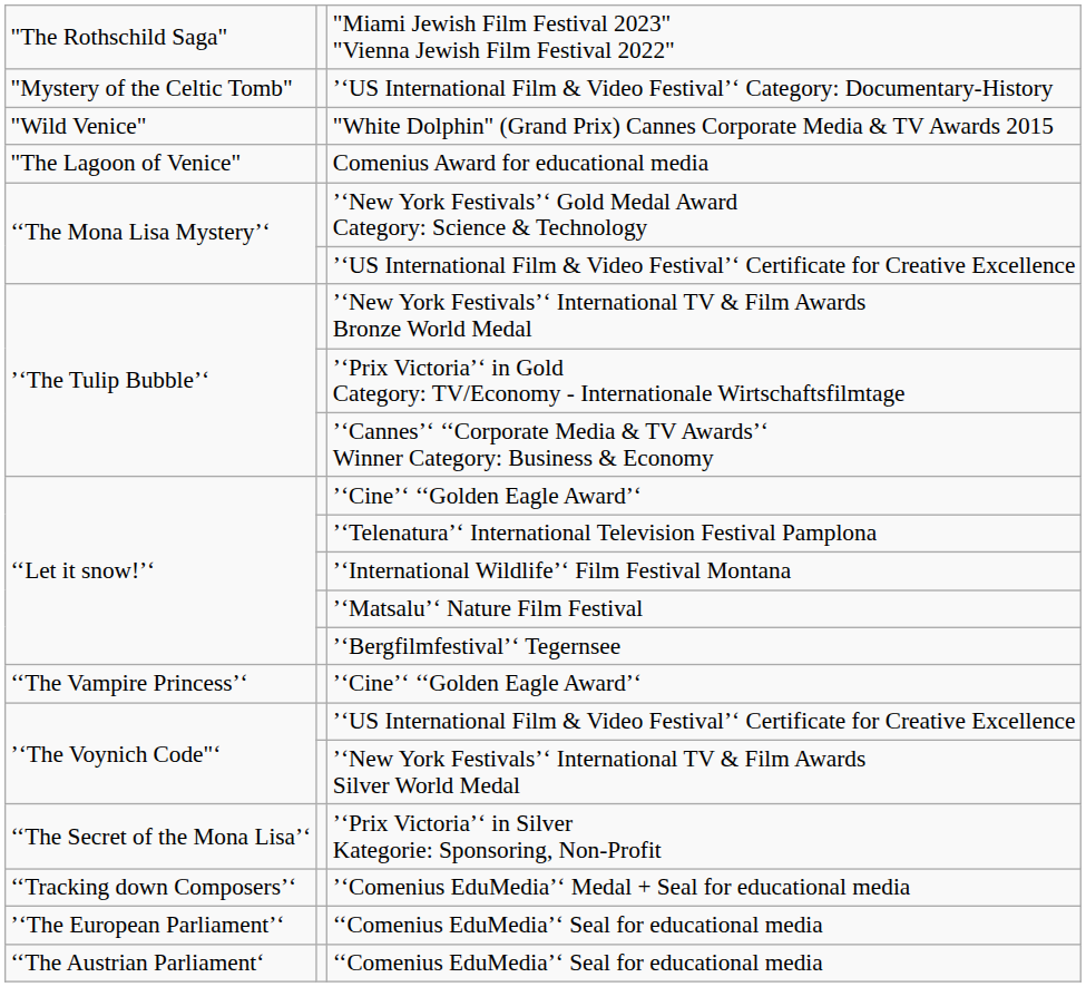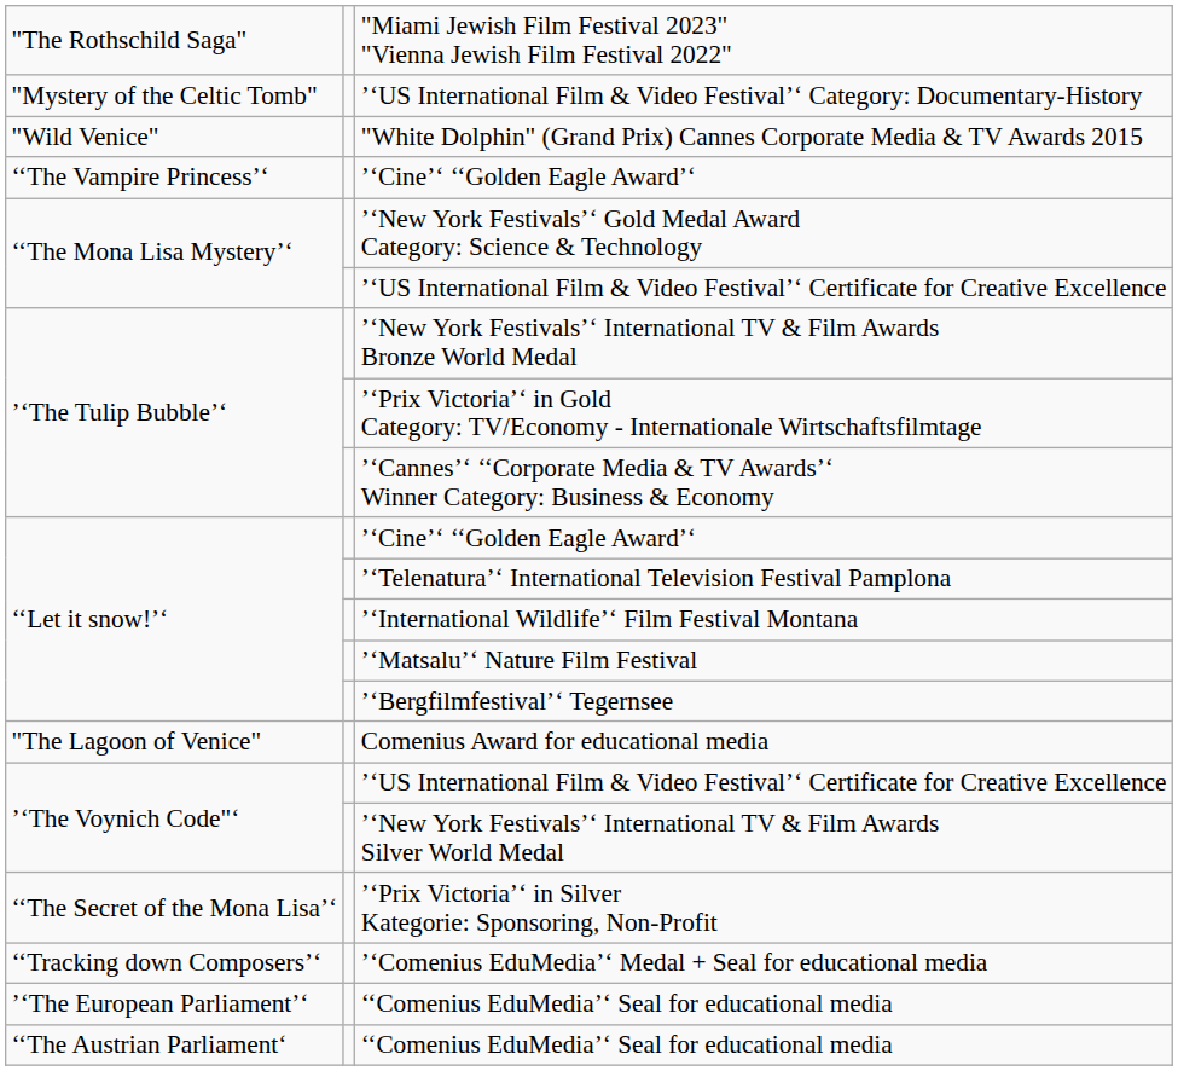 <table class="wikitable">
 <tr>
 <td>"The Rothschild Saga"</td>
 <td></td>
 <td>"Miami Jewish Film Festival 2023"<br>"Vienna Jewish Film Festival 2022"</td>
 </tr>
 <tr>
 <td>"Mystery of the Celtic Tomb"</td>
 <td></td>
 <td>’‘US International Film & Video Festival’‘ Category: Documentary-History</td>
 </tr>
 <tr>
 <td>"Wild Venice"</td>
 <td></td>
 <td>"White Dolphin" (Grand Prix) Cannes Corporate Media & TV Awards 2015</td>
 </tr>
 <tr>
-<td>"The Lagoon of Venice"</td>
+<td>‘‘The Vampire Princess’‘</td>
 <td></td>
-<td>Comenius Award for educational media</td>
+<td>’‘Cine’‘ ‘‘Golden Eagle Award’‘</td>
 </tr>
 <tr>
 <td rowspan="2">‘‘The Mona Lisa Mystery’‘</td>
 <td></td>
 <td>’‘New York Festivals’‘ Gold Medal Award<br>Category: Science & Technology</td>
 </tr>
 <tr>
 <td></td>
 <td>’‘US International Film & Video Festival’‘ Certificate for Creative Excellence</td>
 </tr>
 <tr>
 <td rowspan="3">’‘The Tulip Bubble’‘</td>
 <td></td>
 <td>’‘New York Festivals’‘ International TV & Film Awards<br>Bronze World Medal</td>
 </tr>
 <tr>
 <td></td>
 <td>’‘Prix Victoria’‘ in Gold<br>Category: TV/Economy - Internationale Wirtschaftsfilmtage</td>
 </tr>
 <tr>
 <td></td>
 <td>’‘Cannes’‘ ‘‘Corporate Media & TV Awards’‘<br>Winner Category: Business & Economy</td>
 </tr>
 <tr>
 <td rowspan="5">‘‘Let it snow!’‘</td>
 <td></td>
 <td>’‘Cine’‘ ‘‘Golden Eagle Award’‘</td>
 </tr>
 <tr>
 <td></td>
 <td>’‘Telenatura’‘ International Television Festival Pamplona</td>
 </tr>
 <tr>
 <td></td>
 <td>’‘International Wildlife’‘ Film Festival Montana</td>
 </tr>
 <tr>
 <td></td>
 <td>’‘Matsalu’‘ Nature Film Festival</td>
 </tr>
 <tr>
 <td></td>
 <td>’‘Bergfilmfestival’‘ Tegernsee</td>
 </tr>
 <tr>
-<td>‘‘The Vampire Princess’‘</td>
+<td>"The Lagoon of Venice"</td>
 <td></td>
-<td>’‘Cine’‘ ‘‘Golden Eagle Award’‘</td>
+<td>Comenius Award for educational media</td>
 </tr>
 <tr>
 <td rowspan="2">’‘The Voynich Code"‘</td>
 <td></td>
 <td>’‘US International Film & Video Festival’‘ Certificate for Creative Excellence</td>
 </tr>
 <tr>
 <td></td>
 <td>’‘New York Festivals’‘ International TV & Film Awards<br>Silver World Medal</td>
 </tr>
 <tr>
 <td>‘‘The Secret of the Mona Lisa’‘</td>
 <td></td>
 <td>’‘Prix Victoria’‘ in Silver<br>Kategorie: Sponsoring, Non-Profit</td>
 </tr>
 <tr>
 <td>‘‘Tracking down Composers’‘</td>
 <td></td>
 <td>’‘Comenius EduMedia’‘ Medal + Seal for educational media</td>
 </tr>
 <tr>
 <td>’‘The European Parliament’‘</td>
 <td></td>
 <td>‘‘Comenius EduMedia’‘ Seal for educational media</td>
 </tr>
 <tr>
 <td>‘‘The Austrian Parliament‘</td>
 <td></td>
 <td>‘‘Comenius EduMedia’‘ Seal for educational media</td>
 </tr>
 </table>
